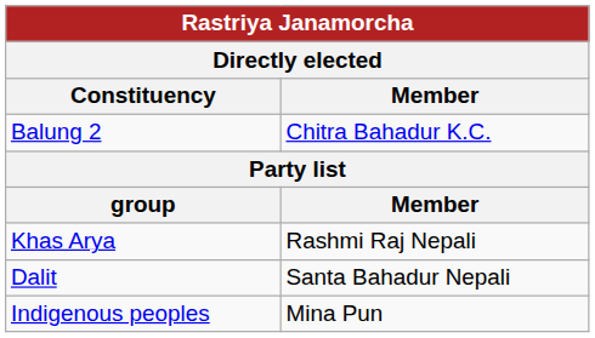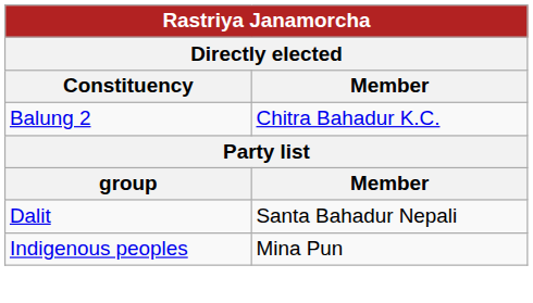 <table role="presentation" class="wikitable mw-collapsible mw-collapsed">
 <tr>
 <th colspan="2" style="width: 300pt; background:firebrick; color: white;">Rastriya Janamorcha</th>
 </tr>
 <tr>
 <th colspan="2">Directly elected</th>
 </tr>
 <tr>
 <th>Constituency</th>
 <th>Member</th>
 </tr>
 <tr>
 <td><a href='#'>Balung 2</a></td>
 <td><a href='#'>Chitra Bahadur K.C.</a></td>
 </tr>
 <tr>
 <th colspan="2">Party list</th>
 </tr>
 <tr>
 <th> group</th>
 <th>Member</th>
 </tr>
 <tr>
-<td><a href='#'>Khas Arya</a></td>
-<td>Rashmi Raj Nepali</td>
-</tr>
-<tr>
 <td><a href='#'>Dalit</a></td>
 <td>Santa Bahadur Nepali</td>
 </tr>
 <tr>
 <td><a href='#'>Indigenous peoples</a></td>
 <td>Mina Pun</td>
 </tr>
 </table>
